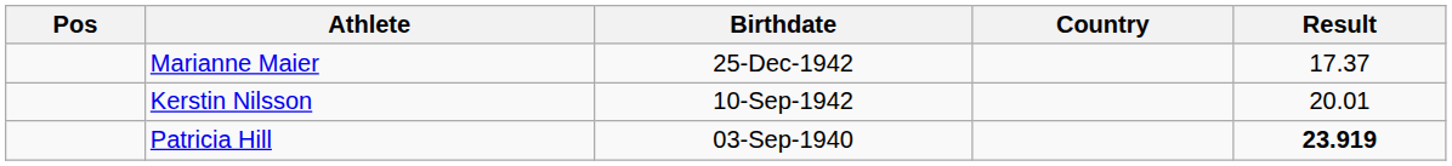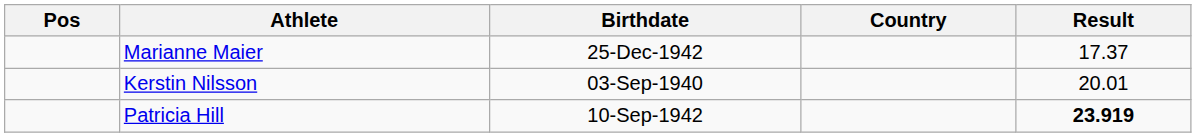 <table class="wikitable"  style="text-align:center; width:60%;">
 <tr>
 <th>Pos</th>
 <th>Athlete</th>
 <th>Birthdate</th>
 <th>Country</th>
 <th>Result</th>
 </tr>
 <tr>
 <td align=center></td>
 <td align=left><a href='#'>Marianne Maier</a></td>
 <td>25-Dec-1942</td>
 <td align=left></td>
 <td>17.37</td>
 </tr>
 <tr>
 <td align=center></td>
 <td align=left><a href='#'>Kerstin Nilsson</a></td>
-<td>10-Sep-1942</td>
+<td>03-Sep-1940</td>
 <td align=left></td>
 <td>20.01</td>
 </tr>
 <tr>
 <td align=center></td>
 <td align=left><a href='#'>Patricia Hill</a></td>
-<td>03-Sep-1940</td>
+<td>10-Sep-1942</td>
 <td align=left></td>
 <td><strong>23.919</strong></td>
 </tr>
 </table>
